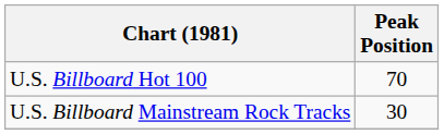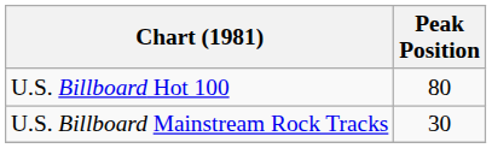 <table class="wikitable">
 <tr>
 <th>Chart (1981)</th>
 <th>Peak<br>Position</th>
 </tr>
 <tr>
 <td align="left">U.S. <a href='#'><em>Billboard</em> Hot 100</a></td>
-<td align="center">70</td>
+<td align="center">80</td>
 </tr>
 <tr>
 <td align="left">U.S. <em>Billboard</em> <a href='#'>Mainstream Rock Tracks</a></td>
 <td align="center">30</td>
 </tr>
 <tr>
 </tr>
 </table>
